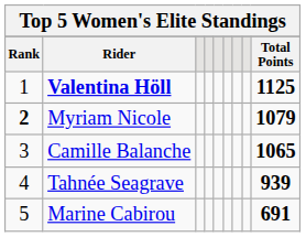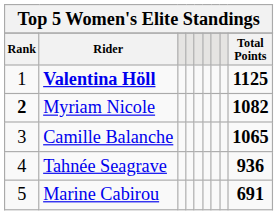 <table class="wikitable sortable">
 <tr>
 <th colspan=27 align="center"><strong>Top 5 Women's Elite Standings</strong></th>
 </tr>
 <tr>
 </tr>
 <tr style="font-size:8pt;font-weight:bold">
 <th align="center">Rank</th>
 <th align="center">Rider</th>
 <th class=unsortable style="background:#E5E4E2;"><small></small></th>
 <th class=unsortable style="background:#E5E4E2;"><small></small></th>
 <th class=unsortable style="background:#E5E4E2;"><small></small></th>
 <th class=unsortable style="background:#E5E4E2;"><small></small></th>
 <th class=unsortable style="background:#E5E4E2;"><small></small></th>
 <th class=unsortable style="background:#E5E4E2;"><small></small></th>
 <th align="center">Total<br>Points</th>
 </tr>
 <tr>
 <td align=center>1</td>
 <td> <strong><a href='#'>Valentina Höll</a></strong></td>
 <td align=center></td>
 <td align=center></td>
 <td align=center></td>
 <td align=center></td>
 <td align=center></td>
 <td align=center></td>
 <td align=center><strong>1125</strong></td>
 </tr>
 <tr>
 <td align=center><strong>2</strong></td>
 <td> <a href='#'>Myriam Nicole</a></td>
 <td align=center></td>
 <td align=center></td>
 <td align=center></td>
 <td align=center></td>
 <td align=center></td>
 <td align=center></td>
-<td align=center><strong>1079</strong></td>
+<td align=center><strong>1082</strong></td>
 </tr>
 <tr>
 <td align=center>3</td>
 <td> <a href='#'>Camille Balanche</a></td>
 <td align=center></td>
 <td align=center></td>
 <td align=center></td>
 <td align=center></td>
 <td align=center></td>
 <td align=center></td>
 <td align=center><strong>1065</strong></td>
 </tr>
 <tr>
 <td align=center>4</td>
 <td> <a href='#'>Tahnée Seagrave</a></td>
 <td align=center></td>
 <td align=center></td>
 <td align=center></td>
 <td align=center></td>
 <td align=center></td>
 <td align=center></td>
-<td align=center><strong>939</strong></td>
+<td align=center><strong>936</strong></td>
 </tr>
 <tr>
 <td align=center>5</td>
 <td> <a href='#'>Marine Cabirou</a></td>
 <td align=center></td>
 <td align=center></td>
 <td align=center></td>
 <td align=center></td>
 <td align=center></td>
 <td align=center></td>
 <td align=center><strong>691</strong><br></td>
 </tr>
 </table>
